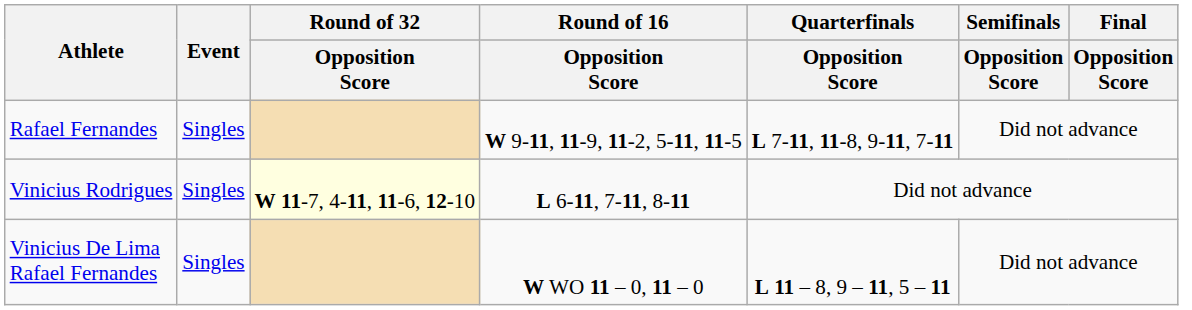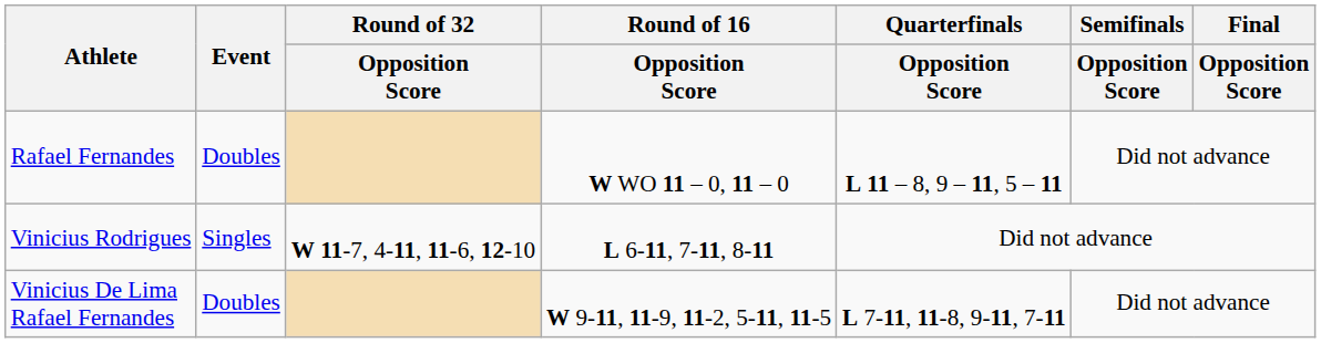 <table class="wikitable" style="font-size:90%">
 <tr>
 <th rowspan=2>Athlete</th>
 <th rowspan=2>Event</th>
 <th>Round of 32</th>
 <th>Round of 16</th>
 <th>Quarterfinals</th>
 <th>Semifinals</th>
 <th colspan=2>Final</th>
 </tr>
 <tr>
 <th>Opposition<br>Score</th>
 <th>Opposition<br>Score</th>
 <th>Opposition<br>Score</th>
 <th>Opposition<br>Score</th>
 <th>Opposition<br>Score</th>
 </tr>
 <tr>
 <td><a href='#'>Rafael Fernandes</a></td>
+<td><a href='#'>Doubles</a></td>
+<td bgcolor=wheat></td>
+<td align=center><br><br><strong>W</strong> WO <strong>11</strong> – 0, <strong>11</strong> – 0</td>
+<td align=center><br><br><strong>L</strong> <strong>11</strong> – 8, 9 – <strong>11</strong>, 5 – <strong>11</strong></td>
+<td align="center" colspan="7">Did not advance</td>
+</tr>
+<tr>
+<td><a href='#'>Vinicius Rodrigues</a></td>
 <td><a href='#'>Singles</a></td>
+<td align=center><br><strong>W</strong> <strong>11</strong>-7, 4-<strong>11</strong>, <strong>11</strong>-6, <strong>12</strong>-10</td>
+<td align=center><br><strong>L</strong> 6-<strong>11</strong>, 7-<strong>11</strong>, 8-<strong>11</strong></td>
+<td align="center" colspan="7">Did not advance</td>
+</tr>
+<tr>
+<td><a href='#'>Vinicius De Lima</a><br><a href='#'>Rafael Fernandes</a></td>
+<td><a href='#'>Doubles</a></td>
 <td bgcolor=wheat></td>
 <td align=center><br><strong>W</strong> 9-<strong>11</strong>, <strong>11</strong>-9, <strong>11</strong>-2, 5-<strong>11</strong>, <strong>11</strong>-5</td>
 <td align=center><br><strong>L</strong> 7-<strong>11</strong>, <strong>11</strong>-8, 9-<strong>11</strong>, 7-<strong>11</strong></td>
 <td align="center" colspan="7">Did not advance</td>
 </tr>
-<tr>
-<td><a href='#'>Vinicius Rodrigues</a></td>
-<td><a href='#'>Singles</a></td>
-<td align=center style="background: lightyellow;"><br><strong>W</strong> <strong>11</strong>-7, 4-<strong>11</strong>, <strong>11</strong>-6, <strong>12</strong>-10</td>
-<td align=center><br><strong>L</strong> 6-<strong>11</strong>, 7-<strong>11</strong>, 8-<strong>11</strong></td>
-<td align="center" colspan="7">Did not advance</td>
-</tr>
-<tr>
-<td><a href='#'>Vinicius De Lima</a><br><a href='#'>Rafael Fernandes</a></td>
-<td><a href='#'>Singles</a></td>
-<td bgcolor=wheat></td>
-<td align=center><br><br><strong>W</strong> WO <strong>11</strong> – 0, <strong>11</strong> – 0</td>
-<td align=center><br><br><strong>L</strong> <strong>11</strong> – 8, 9 – <strong>11</strong>, 5 – <strong>11</strong></td>
-<td align="center" colspan="7">Did not advance</td>
-</tr>
 </table>
